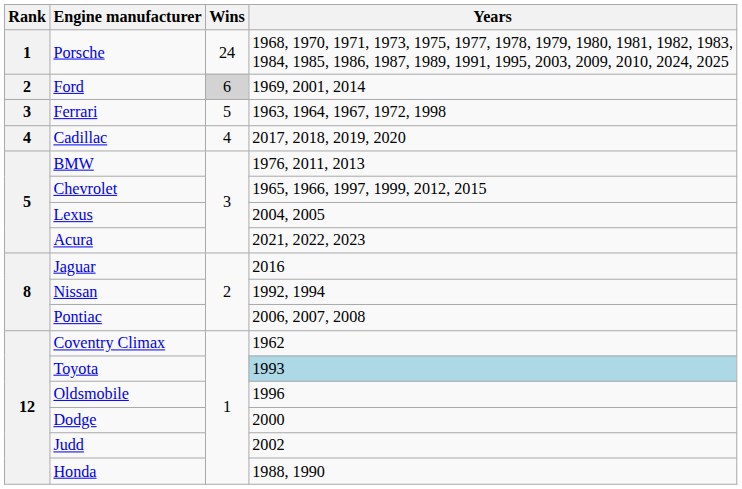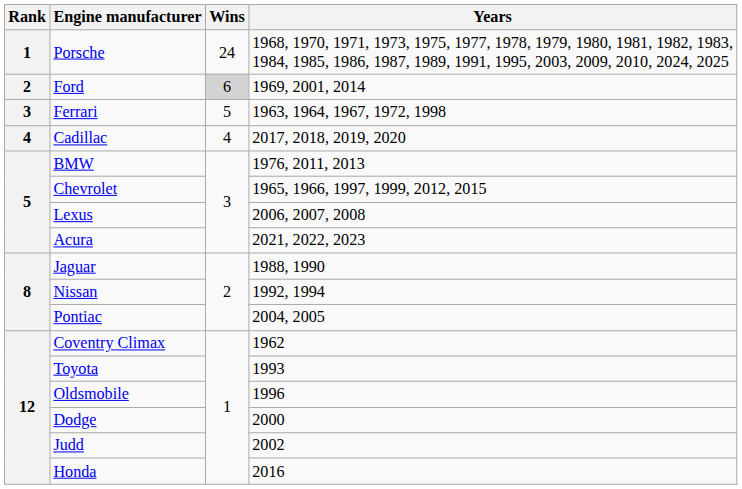 <table class=wikitable>
 <tr>
 <th>Rank</th>
 <th>Engine manufacturer</th>
 <th>Wins</th>
 <th>Years</th>
 </tr>
 <tr>
 <th>1</th>
 <td> <a href='#'>Porsche</a></td>
 <td align=center>24</td>
 <td>1968, 1970, 1971, 1973, 1975, 1977, 1978, 1979, 1980, 1981, 1982, 1983,<br> 1984, 1985, 1986, 1987, 1989, 1991, 1995, 2003, 2009, 2010, 2024, 2025</td>
 </tr>
 <tr>
 <th>2</th>
 <td> <a href='#'>Ford</a></td>
 <td align=center style="background: lightgrey;">6</td>
 <td>1969, 2001, 2014</td>
 </tr>
 <tr>
 <th>3</th>
 <td> <a href='#'>Ferrari</a></td>
 <td align=center>5</td>
 <td>1963, 1964, 1967, 1972, 1998</td>
 </tr>
 <tr>
 <th>4</th>
 <td> <a href='#'>Cadillac</a></td>
 <td align=center>4</td>
 <td>2017, 2018, 2019, 2020</td>
 </tr>
 <tr>
 <th rowspan=4>5</th>
 <td> <a href='#'>BMW</a></td>
 <td rowspan="4" style="text-align:center;">3</td>
 <td>1976, 2011, 2013</td>
 </tr>
 <tr>
 <td> <a href='#'>Chevrolet</a></td>
 <td>1965, 1966, 1997, 1999, 2012, 2015</td>
 </tr>
 <tr>
 <td> <a href='#'>Lexus</a></td>
-<td>2004, 2005</td>
+<td>2006, 2007, 2008</td>
 </tr>
 <tr>
 <td> <a href='#'>Acura</a></td>
 <td>2021, 2022, 2023</td>
 </tr>
 <tr>
 <th rowspan=3>8</th>
 <td> <a href='#'>Jaguar</a></td>
 <td rowspan="3" style="text-align:center;">2</td>
-<td>2016</td>
+<td>1988, 1990</td>
 </tr>
 <tr>
 <td> <a href='#'>Nissan</a></td>
 <td>1992, 1994</td>
 </tr>
 <tr>
 <td> <a href='#'>Pontiac</a></td>
-<td>2006, 2007, 2008</td>
+<td>2004, 2005</td>
 </tr>
 <tr>
 <th rowspan=6>12</th>
 <td> <a href='#'>Coventry Climax</a></td>
 <td rowspan="6" style="text-align:center;">1</td>
 <td>1962</td>
 </tr>
 <tr>
 <td> <a href='#'>Toyota</a></td>
-<td style="background: lightblue;">1993</td>
+<td>1993</td>
 </tr>
 <tr>
 <td> <a href='#'>Oldsmobile</a></td>
 <td>1996</td>
 </tr>
 <tr>
 <td> <a href='#'>Dodge</a></td>
 <td>2000</td>
 </tr>
 <tr>
 <td> <a href='#'>Judd</a></td>
 <td>2002</td>
 </tr>
 <tr>
 <td> <a href='#'>Honda</a></td>
-<td>1988, 1990</td>
+<td>2016</td>
 </tr>
 </table>
